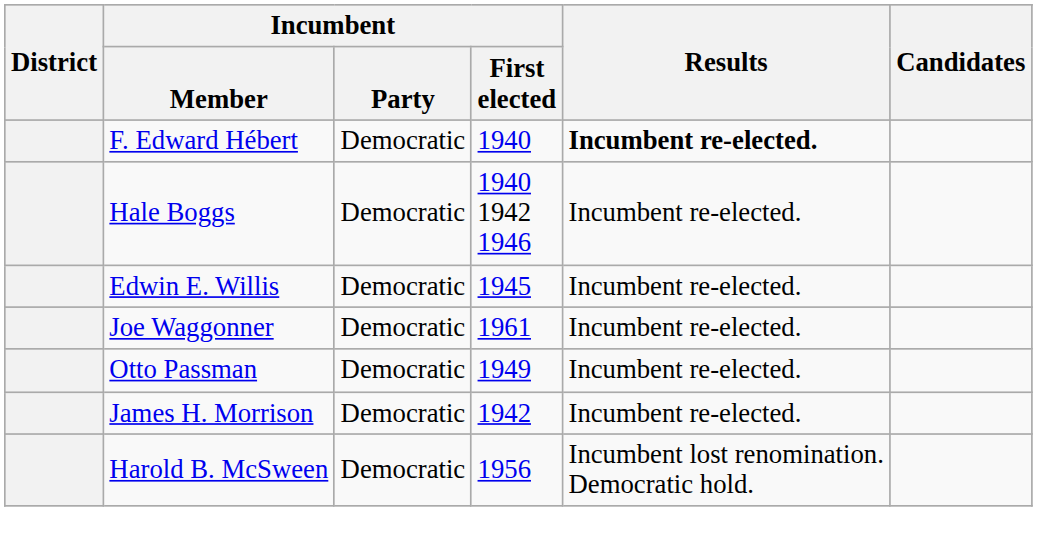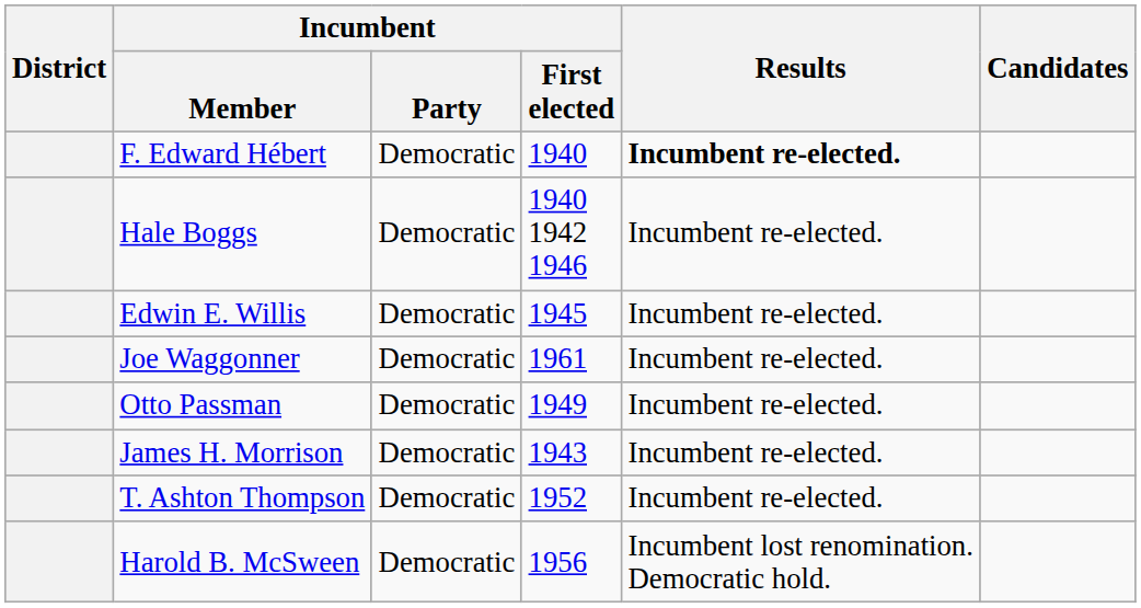 <table class="wikitable sortable">
 <tr>
 <th rowspan=2>District</th>
 <th colspan=3>Incumbent</th>
 <th rowspan=2>Results</th>
 <th rowspan=2 class="unsortable">Candidates</th>
 </tr>
 <tr valign=bottom>
 <th>Member</th>
 <th>Party</th>
 <th>First<br>elected</th>
 </tr>
 <tr>
 <th></th>
 <td><a href='#'>F. Edward Hébert</a></td>
 <td>Democratic</td>
 <td><a href='#'>1940</a></td>
 <td><strong>Incumbent re-elected.</strong></td>
 <td nowrap></td>
 </tr>
 <tr>
 <th></th>
 <td><a href='#'>Hale Boggs</a></td>
 <td>Democratic</td>
 <td><a href='#'>1940</a><br>1942 <br><a href='#'>1946</a></td>
 <td>Incumbent re-elected.</td>
 <td nowrap></td>
 </tr>
 <tr>
 <th></th>
 <td><a href='#'>Edwin E. Willis</a></td>
 <td>Democratic</td>
 <td><a href='#'>1945</a></td>
 <td>Incumbent re-elected.</td>
 <td nowrap></td>
 </tr>
 <tr>
 <th></th>
 <td><a href='#'>Joe Waggonner</a></td>
 <td>Democratic</td>
 <td><a href='#'>1961 </a></td>
 <td>Incumbent re-elected.</td>
 <td nowrap></td>
 </tr>
 <tr>
 <th></th>
 <td><a href='#'>Otto Passman</a></td>
 <td>Democratic</td>
 <td><a href='#'>1949</a></td>
 <td>Incumbent re-elected.</td>
 <td nowrap></td>
 </tr>
 <tr>
 <th></th>
 <td><a href='#'>James H. Morrison</a></td>
 <td>Democratic</td>
-<td><a href='#'>1942</a></td>
+<td><a href='#'>1943</a></td>
+<td>Incumbent re-elected.</td>
+<td nowrap></td>
+</tr>
+<tr>
+<th></th>
+<td><a href='#'>T. Ashton Thompson</a></td>
+<td>Democratic</td>
+<td><a href='#'>1952</a></td>
 <td>Incumbent re-elected.</td>
 <td nowrap></td>
 </tr>
 <tr>
 <th></th>
 <td><a href='#'>Harold B. McSween</a></td>
 <td>Democratic</td>
 <td><a href='#'>1956</a></td>
 <td>Incumbent lost renomination.<br>Democratic hold.</td>
 <td nowrap></td>
 </tr>
 </table>
